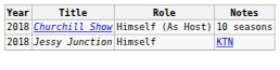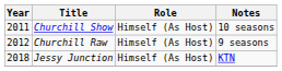 <table class="wikitable sortable">
 <tr>
 <th>Year</th>
 <th>Title</th>
 <th>Role</th>
 <th class="unsortable">Notes</th>
 </tr>
 <tr>
-<td>2018</td>
+<td>2011</td>
 <td><em><a href='#'>Churchill Show</a></em></td>
 <td>Himself (As Host)</td>
 <td>10 seasons</td>
 </tr>
 <tr>
+<td>2012</td>
+<td><em>Churchill Raw</em></td>
+<td>Himself (As Host)</td>
+<td>9 seasons</td>
+</tr>
+<tr>
 <td>2018</td>
 <td><em>Jessy Junction</em></td>
-<td>Himself</td>
+<td>Himself (As Host)</td>
 <td><a href='#'>KTN</a></td>
 </tr>
 <tr>
 </tr>
 </table>
